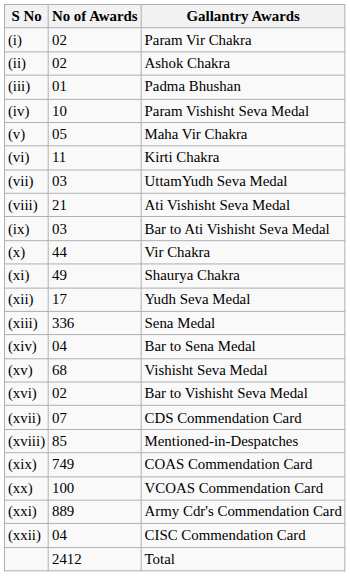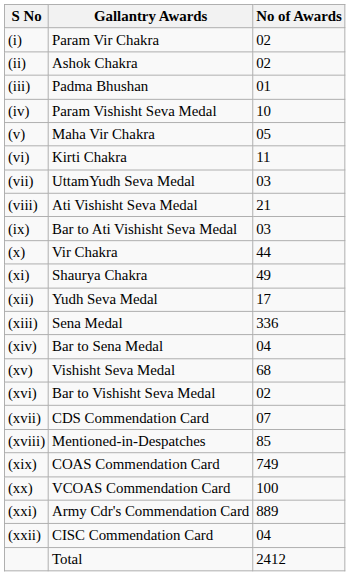 <table class="wikitable sortable">
 <tr>
 <th>S No</th>
+<th>Gallantry Awards</th>
 <th>No of Awards</th>
-<th>Gallantry Awards</th>
 </tr>
 <tr>
 <td>(i)</td>
+<td>Param Vir Chakra</td>
 <td>02</td>
-<td>Param Vir Chakra</td>
 </tr>
 <tr>
 <td>(ii)</td>
+<td>Ashok Chakra</td>
 <td>02</td>
-<td>Ashok Chakra</td>
 </tr>
 <tr>
 <td>(iii)</td>
+<td>Padma Bhushan</td>
 <td>01</td>
-<td>Padma Bhushan</td>
 </tr>
 <tr>
 <td>(iv)</td>
+<td>Param Vishisht Seva Medal</td>
 <td>10</td>
-<td>Param Vishisht Seva Medal</td>
 </tr>
 <tr>
 <td>(v)</td>
+<td>Maha Vir Chakra</td>
 <td>05</td>
-<td>Maha Vir Chakra</td>
 </tr>
 <tr>
 <td>(vi)</td>
+<td>Kirti Chakra</td>
 <td>11</td>
-<td>Kirti Chakra</td>
 </tr>
 <tr>
 <td>(vii)</td>
+<td>UttamYudh Seva Medal</td>
 <td>03</td>
-<td>UttamYudh Seva Medal</td>
 </tr>
 <tr>
 <td>(viii)</td>
+<td>Ati Vishisht Seva Medal</td>
 <td>21</td>
-<td>Ati Vishisht Seva Medal</td>
 </tr>
 <tr>
 <td>(ix)</td>
+<td>Bar to Ati Vishisht Seva Medal</td>
 <td>03</td>
-<td>Bar to Ati Vishisht Seva Medal</td>
 </tr>
 <tr>
 <td>(x)</td>
+<td>Vir Chakra</td>
 <td>44</td>
-<td>Vir Chakra</td>
 </tr>
 <tr>
 <td>(xi)</td>
+<td>Shaurya Chakra</td>
 <td>49</td>
-<td>Shaurya Chakra</td>
 </tr>
 <tr>
 <td>(xii)</td>
+<td>Yudh Seva Medal</td>
 <td>17</td>
-<td>Yudh Seva Medal</td>
 </tr>
 <tr>
 <td>(xiii)</td>
+<td>Sena Medal</td>
 <td>336</td>
-<td>Sena Medal</td>
 </tr>
 <tr>
 <td>(xiv)</td>
+<td>Bar to Sena Medal</td>
 <td>04</td>
-<td>Bar to Sena Medal</td>
 </tr>
 <tr>
 <td>(xv)</td>
+<td>Vishisht Seva Medal</td>
 <td>68</td>
-<td>Vishisht Seva Medal</td>
 </tr>
 <tr>
 <td>(xvi)</td>
+<td>Bar to Vishisht Seva Medal</td>
 <td>02</td>
-<td>Bar to Vishisht Seva Medal</td>
 </tr>
 <tr>
 <td>(xvii)</td>
+<td>CDS Commendation Card</td>
 <td>07</td>
-<td>CDS Commendation Card</td>
 </tr>
 <tr>
 <td>(xviii)</td>
+<td>Mentioned-in-Despatches</td>
 <td>85</td>
-<td>Mentioned-in-Despatches</td>
 </tr>
 <tr>
 <td>(xix)</td>
+<td>COAS Commendation Card</td>
 <td>749</td>
-<td>COAS Commendation Card</td>
 </tr>
 <tr>
 <td>(xx)</td>
+<td>VCOAS Commendation Card</td>
 <td>100</td>
-<td>VCOAS Commendation Card</td>
 </tr>
 <tr>
 <td>(xxi)</td>
+<td>Army Cdr's Commendation Card</td>
 <td>889</td>
-<td>Army Cdr's Commendation Card</td>
 </tr>
 <tr>
 <td>(xxii)</td>
+<td>CISC Commendation Card</td>
 <td>04</td>
-<td>CISC Commendation Card</td>
 </tr>
 <tr>
 <td></td>
+<td>Total</td>
 <td>2412</td>
-<td>Total</td>
 </tr>
 </table>
